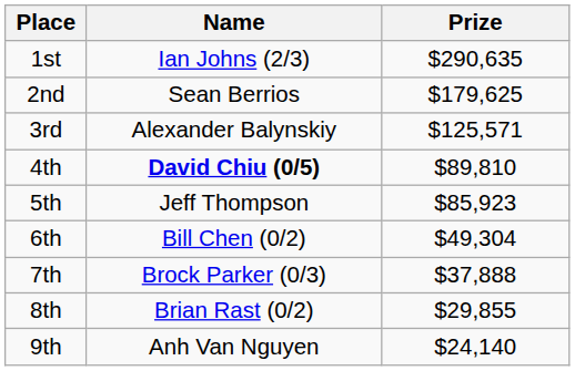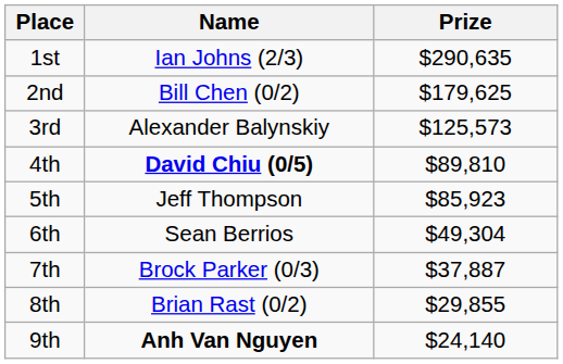 <table class="wikitable">
 <tr>
 <th width="50">Place</th>
 <th width="200">Name</th>
 <th width="125">Prize</th>
 </tr>
 <tr>
 <td align = "center">1st</td>
 <td align = "center"><a href='#'>Ian Johns</a> (2/3)</td>
 <td align = "center">$290,635</td>
 </tr>
 <tr>
 <td align = "center">2nd</td>
-<td align = "center">Sean Berrios</td>
+<td align = "center"><a href='#'>Bill Chen</a> (0/2)</td>
 <td align = "center">$179,625</td>
 </tr>
 <tr>
 <td align = "center">3rd</td>
 <td align = "center">Alexander Balynskiy</td>
-<td align = "center">$125,571</td>
+<td align = "center">$125,573</td>
 </tr>
 <tr>
 <td align = "center">4th</td>
 <td align = "center"><strong><a href='#'>David Chiu</a> (0/5)</strong></td>
 <td align = "center">$89,810</td>
 </tr>
 <tr>
 <td align = "center">5th</td>
 <td align = "center">Jeff Thompson</td>
 <td align = "center">$85,923</td>
 </tr>
 <tr>
 <td align = "center">6th</td>
-<td align = "center"><a href='#'>Bill Chen</a> (0/2)</td>
+<td align = "center">Sean Berrios</td>
 <td align = "center">$49,304</td>
 </tr>
 <tr>
 <td align = "center">7th</td>
 <td align = "center"><a href='#'>Brock Parker</a> (0/3)</td>
-<td align = "center">$37,888</td>
+<td align = "center">$37,887</td>
 </tr>
 <tr>
 <td align = "center">8th</td>
 <td align = "center"><a href='#'>Brian Rast</a> (0/2)</td>
 <td align = "center">$29,855</td>
 </tr>
 <tr>
 <td align = "center">9th</td>
-<td align = "center">Anh Van Nguyen</td>
+<td align = "center"><strong>Anh Van Nguyen</strong></td>
 <td align = "center">$24,140</td>
 </tr>
 </table>
